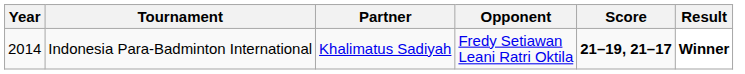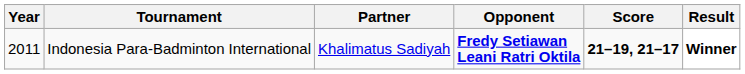 <table class="sortable wikitable" style="font-size: 90%;">
 <tr>
 <th>Year</th>
 <th>Tournament</th>
 <th>Partner</th>
 <th>Opponent</th>
 <th>Score</th>
 <th>Result</th>
 </tr>
 <tr>
-<td align="center">2014</td>
+<td align="center">2011</td>
 <td align="left">Indonesia Para-Badminton International</td>
 <td align="left"> <a href='#'>Khalimatus Sadiyah</a></td>
-<td align="left"> <a href='#'>Fredy Setiawan</a><br> <a href='#'>Leani Ratri Oktila</a></td>
+<td align="left"><strong> <a href='#'>Fredy Setiawan</a><br> <a href='#'>Leani Ratri Oktila</a></strong></td>
 <td align="left"><strong>21–19, 21–17</strong></td>
 <td style="text-align:left; background:white"> <strong>Winner</strong></td>
 </tr>
 </table>
